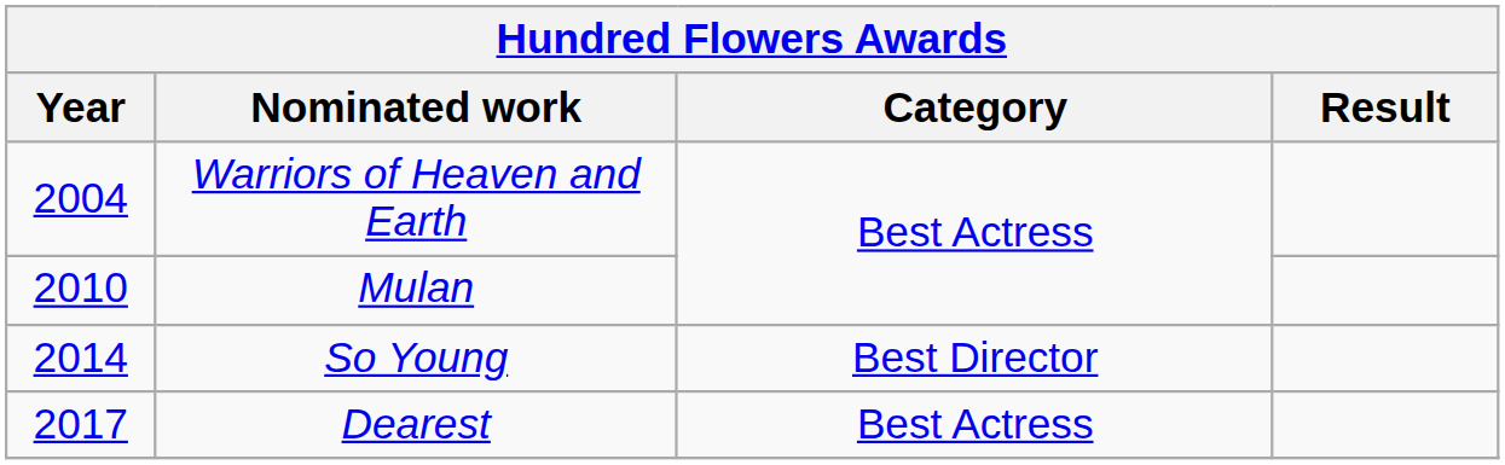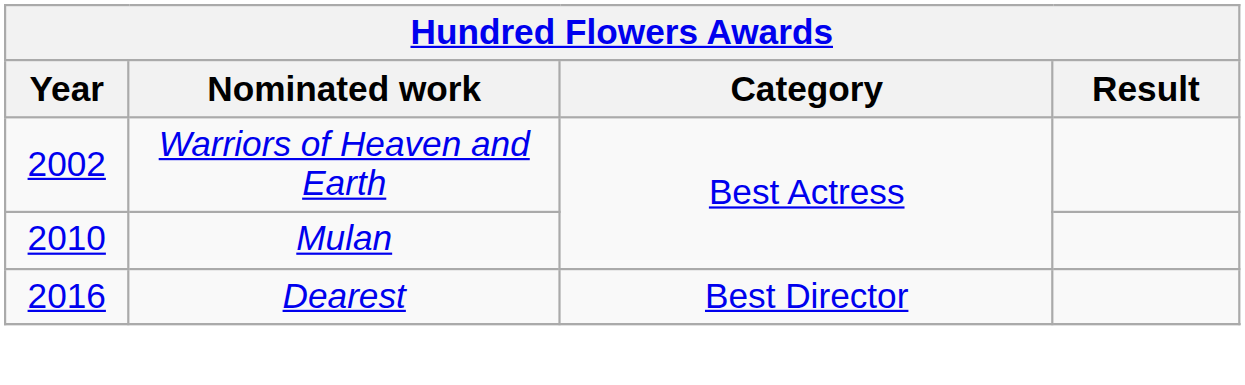 <table width="90%" class="wikitable">
 <tr>
 <th colspan="4" align="center"><a href='#'>Hundred Flowers Awards</a></th>
 </tr>
 <tr>
 <th width="10%">Year</th>
 <th width="35%">Nominated work</th>
 <th width="40%">Category</th>
 <th width="15%">Result</th>
 </tr>
 <tr>
-<td align="center" rowspan="1"><a href='#'>2004</a></td>
+<td align="center" rowspan="1"><a href='#'>2002</a></td>
 <td align="center"><em><a href='#'>Warriors of Heaven and Earth</a></em></td>
 <td align="center" rowspan="2"><a href='#'>Best Actress</a></td>
 <td></td>
 </tr>
 <tr>
 <td align="center" rowspan="1"><a href='#'>2010</a></td>
 <td align="center"><em><a href='#'>Mulan</a></em></td>
 <td></td>
 </tr>
 <tr>
-<td align="center" rowspan="1"><a href='#'>2014</a></td>
-<td align="center"><em><a href='#'>So Young</a></em></td>
+<td align="center" rowspan="1"><a href='#'>2016</a></td>
+<td align="center"><em><a href='#'>Dearest</a></em></td>
 <td align="center"><a href='#'>Best Director</a></td>
-<td></td>
-</tr>
-<tr>
-<td align="center" rowspan="1"><a href='#'>2017</a></td>
-<td align="center"><em><a href='#'>Dearest</a></em></td>
-<td align="center"><a href='#'>Best Actress</a></td>
 <td></td>
 </tr>
 <tr>
 </tr>
 </table>
